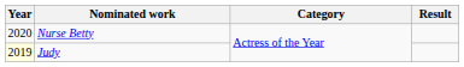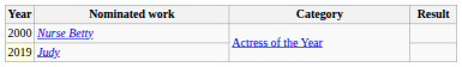 <table class="wikitable sortable">
 <tr>
 <th scope="col" style="width:1em;">Year</th>
 <th scope="col" style="width:39em;">Nominated work</th>
 <th scope="col" style="width:37em;">Category</th>
 <th scope="col" style="width:5em;">Result</th>
 </tr>
 <tr>
-<td>2020</td>
+<td>2000</td>
 <td><em><a href='#'>Nurse Betty</a></em></td>
 <td rowspan=2><a href='#'>Actress of the Year</a></td>
 <td></td>
 </tr>
 <tr>
 <td style="background: lightyellow;">2019</td>
 <td><em><a href='#'>Judy</a></em></td>
 <td></td>
 </tr>
 </table>
